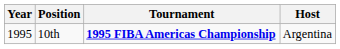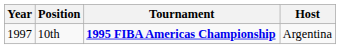 <table class="wikitable" style="width:69%;">
 <tr>
 <th>Year</th>
 <th>Position</th>
 <th>Tournament</th>
 <th>Host</th>
 </tr>
 <tr>
-<td>1995</td>
+<td>1997</td>
 <td>10th</td>
 <td><strong><a href='#'>1995 FIBA Americas Championship</a></strong></td>
 <td>Argentina</td>
 </tr>
 </table>
